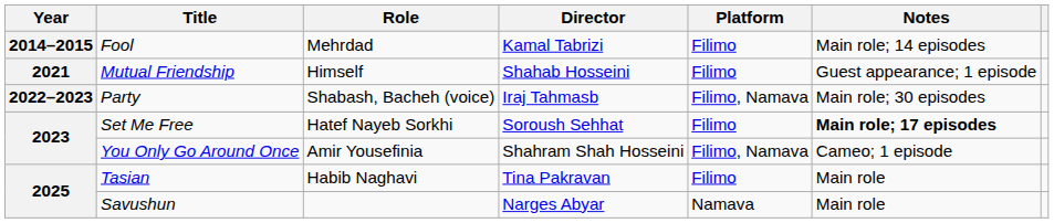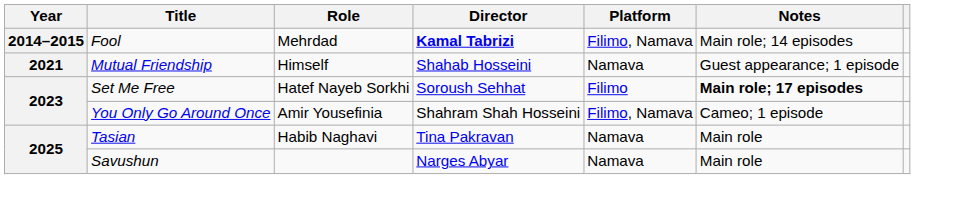 <table class="wikitable plainrowheaders sortable"  style=font-size:100%>
 <tr>
 <th scope="col">Year</th>
 <th scope="col">Title</th>
 <th scope="col">Role</th>
 <th scope="col">Director</th>
 <th scope="col" class="unsortable">Platform</th>
 <th>Notes</th>
 <th scope="col" class="unsortable"></th>
 </tr>
 <tr>
 <th scope=row>2014–2015</th>
 <td><em>Fool</em></td>
 <td>Mehrdad</td>
-<td><a href='#'>Kamal Tabrizi</a></td>
-<td><a href='#'>Filimo</a></td>
+<td><strong><a href='#'>Kamal Tabrizi</a></strong></td>
+<td><a href='#'>Filimo</a>, Namava</td>
 <td>Main role; 14 episodes</td>
 <td></td>
 </tr>
 <tr>
 <th scope=row>2021</th>
 <td><em><a href='#'>Mutual Friendship</a></em></td>
 <td>Himself</td>
 <td><a href='#'>Shahab Hosseini</a></td>
-<td><a href='#'>Filimo</a></td>
+<td>Namava</td>
 <td>Guest appearance; 1 episode</td>
-<td></td>
-</tr>
-<tr>
-<th scope=row>2022–2023</th>
-<td><em>Party</em></td>
-<td>Shabash, Bacheh (voice)</td>
-<td><a href='#'>Iraj Tahmasb</a></td>
-<td><a href='#'>Filimo</a>, Namava</td>
-<td>Main role; 30 episodes</td>
 <td></td>
 </tr>
 <tr>
 <th rowspan="2" scope="row">2023</th>
 <td><em>Set Me Free</em></td>
 <td>Hatef Nayeb Sorkhi</td>
 <td><a href='#'>Soroush Sehhat</a></td>
 <td><a href='#'>Filimo</a></td>
 <td><strong>Main role; 17 episodes</strong></td>
 <td></td>
 </tr>
 <tr>
 <td><em><a href='#'>You Only Go Around Once</a></em></td>
 <td>Amir Yousefinia</td>
 <td>Shahram Shah Hosseini</td>
 <td><a href='#'>Filimo</a>, Namava</td>
 <td>Cameo; 1 episode</td>
 <td></td>
 </tr>
 <tr>
 <th rowspan="2" scope="row">2025</th>
 <td><em><a href='#'>Tasian</a></em></td>
 <td>Habib Naghavi</td>
 <td><a href='#'>Tina Pakravan</a></td>
-<td><a href='#'>Filimo</a></td>
+<td>Namava</td>
 <td>Main role</td>
 <td></td>
 </tr>
 <tr>
 <td><em>Savushun</em></td>
 <td></td>
 <td><a href='#'>Narges Abyar</a></td>
 <td>Namava</td>
 <td>Main role</td>
 <td></td>
 </tr>
 </table>
